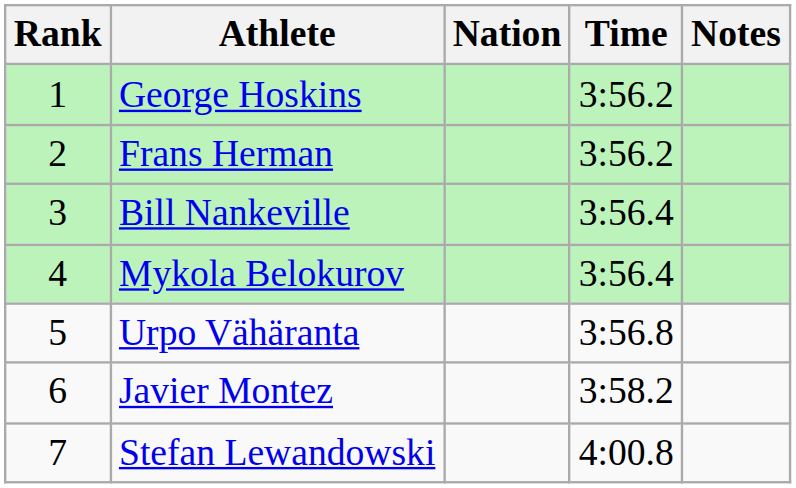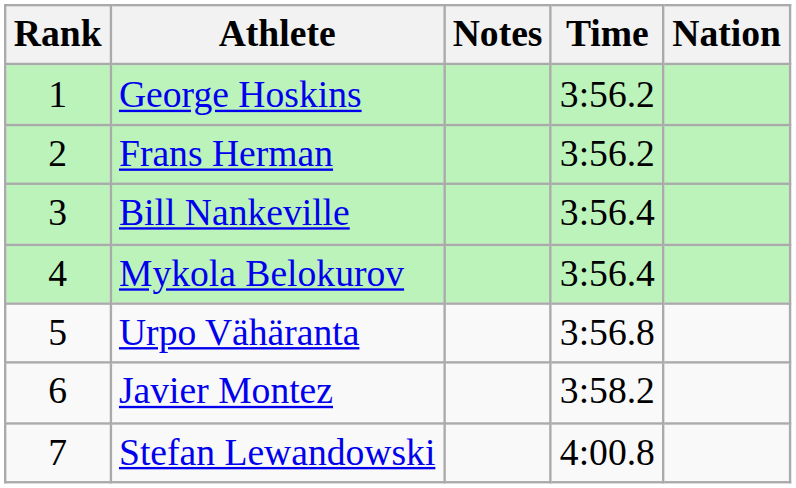 <table class="wikitable sortable" style="text-align:center">
 <tr>
 <th>Rank</th>
 <th>Athlete</th>
+<th>Notes</th>
+<th>Time</th>
 <th>Nation</th>
-<th>Time</th>
-<th>Notes</th>
 </tr>
 <tr bgcolor=bbf3bb>
 <td>1</td>
 <td align=left><a href='#'>George Hoskins</a></td>
+<td></td>
+<td>3:56.2</td>
 <td align=left></td>
-<td>3:56.2</td>
-<td></td>
 </tr>
 <tr bgcolor=bbf3bb>
 <td>2</td>
 <td align=left><a href='#'>Frans Herman</a></td>
+<td></td>
+<td>3:56.2</td>
 <td align=left></td>
-<td>3:56.2</td>
-<td></td>
 </tr>
 <tr bgcolor=bbf3bb>
 <td>3</td>
 <td align=left><a href='#'>Bill Nankeville</a></td>
+<td></td>
+<td>3:56.4</td>
 <td align=left></td>
-<td>3:56.4</td>
-<td></td>
 </tr>
 <tr bgcolor=bbf3bb>
 <td>4</td>
 <td align=left><a href='#'>Mykola Belokurov</a></td>
+<td></td>
+<td>3:56.4</td>
 <td align=left></td>
-<td>3:56.4</td>
-<td></td>
 </tr>
 <tr>
 <td>5</td>
 <td align=left><a href='#'>Urpo Vähäranta</a></td>
+<td></td>
+<td>3:56.8</td>
 <td align=left></td>
-<td>3:56.8</td>
-<td></td>
 </tr>
 <tr>
 <td>6</td>
 <td align=left><a href='#'>Javier Montez</a></td>
+<td></td>
+<td>3:58.2</td>
 <td align=left></td>
-<td>3:58.2</td>
-<td></td>
 </tr>
 <tr>
 <td>7</td>
 <td align=left><a href='#'>Stefan Lewandowski</a></td>
+<td></td>
+<td>4:00.8</td>
 <td align=left></td>
-<td>4:00.8</td>
-<td></td>
 </tr>
 </table>
